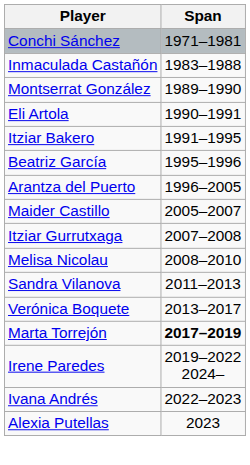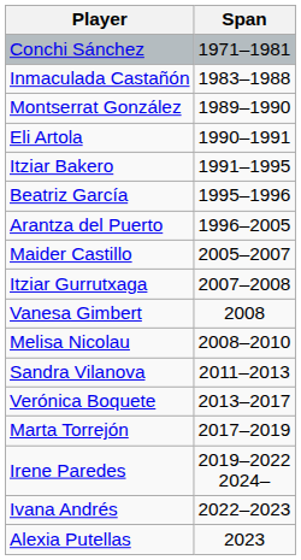 <table class="wikitable sortable" style="text-align: center;">
 <tr>
 <th>Player</th>
 <th>Span</th>
 </tr>
 <tr>
 <td style="text-align:left; background:#B4BCC0"><a href='#'>Conchi Sánchez</a></td>
 <td style="text-align:center; background:#B4BCC0">1971–1981</td>
 </tr>
 <tr>
 <td style="text-align: left;"><a href='#'>Inmaculada Castañón</a></td>
 <td>1983–1988</td>
 </tr>
 <tr>
 <td style="text-align: left;"><a href='#'>Montserrat González</a></td>
 <td>1989–1990</td>
 </tr>
 <tr>
 <td style="text-align: left;"><a href='#'>Eli Artola</a></td>
 <td>1990–1991</td>
 </tr>
 <tr>
 <td style="text-align: left;"><a href='#'>Itziar Bakero</a></td>
 <td>1991–1995</td>
 </tr>
 <tr>
 <td style="text-align: left;"><a href='#'>Beatriz García</a></td>
 <td>1995–1996</td>
 </tr>
 <tr>
 <td style="text-align: left;"><a href='#'>Arantza del Puerto</a></td>
 <td>1996–2005</td>
 </tr>
 <tr>
 <td style="text-align: left;"><a href='#'>Maider Castillo</a></td>
 <td>2005–2007</td>
 </tr>
 <tr>
 <td style="text-align: left;"><a href='#'>Itziar Gurrutxaga</a></td>
 <td>2007–2008</td>
 </tr>
 <tr>
+<td style="text-align: left;"><a href='#'>Vanesa Gimbert</a></td>
+<td>2008</td>
+</tr>
+<tr>
 <td style="text-align: left;"><a href='#'>Melisa Nicolau</a></td>
 <td>2008–2010</td>
 </tr>
 <tr>
 <td style="text-align: left;"><a href='#'>Sandra Vilanova</a></td>
 <td>2011–2013</td>
 </tr>
 <tr>
 <td style="text-align: left;"><a href='#'>Verónica Boquete</a></td>
 <td>2013–2017</td>
 </tr>
 <tr>
 <td style="text-align: left;"><a href='#'>Marta Torrejón</a></td>
-<td><strong>2017–2019</strong></td>
+<td>2017–2019</td>
 </tr>
 <tr>
 <td style="text-align: left;"><a href='#'>Irene Paredes</a></td>
 <td>2019–2022<br>2024–</td>
 </tr>
 <tr>
 <td style="text-align: left;"><a href='#'>Ivana Andrés</a></td>
 <td>2022–2023</td>
 </tr>
 <tr>
 <td style="text-align: left;"><a href='#'>Alexia Putellas</a></td>
 <td>2023</td>
 </tr>
 </table>
